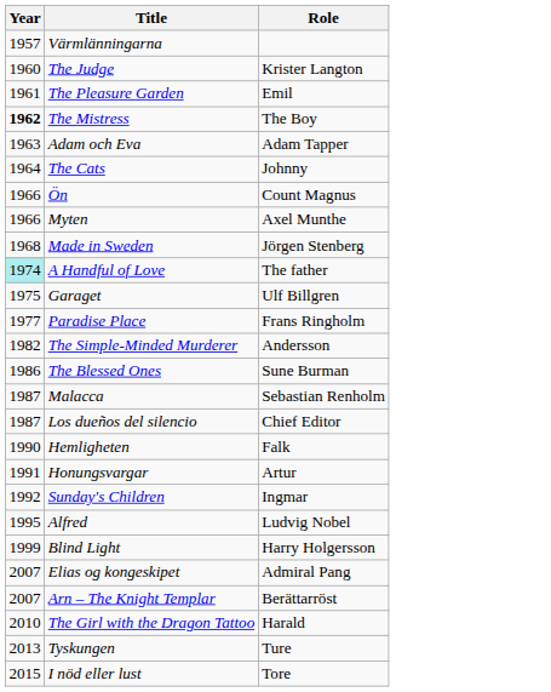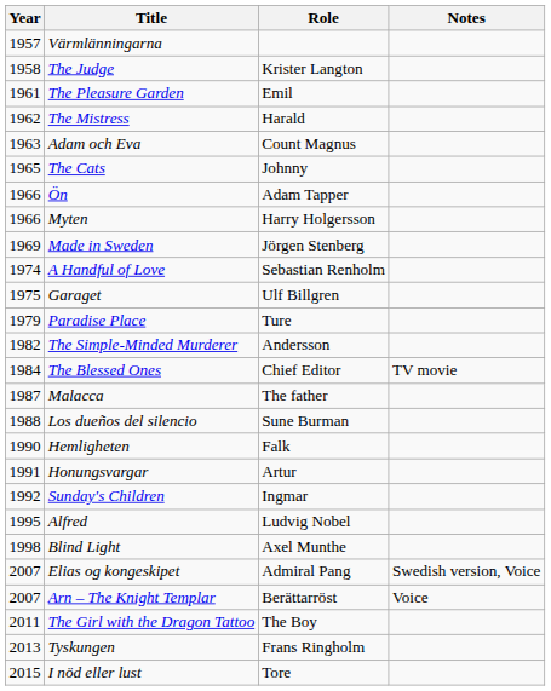 <table class="wikitable">
 <tr>
 <th>Year</th>
 <th>Title</th>
 <th>Role</th>
+<th>Notes</th>
 </tr>
 <tr>
 <td>1957</td>
 <td><em>Värmlänningarna</em></td>
 <td></td>
+<td></td>
 </tr>
 <tr>
-<td>1960</td>
+<td>1958</td>
 <td><em><a href='#'>The Judge</a></em></td>
 <td>Krister Langton</td>
+<td></td>
 </tr>
 <tr>
 <td>1961</td>
 <td><em><a href='#'>The Pleasure Garden</a></em></td>
 <td>Emil</td>
+<td></td>
 </tr>
 <tr>
-<td><strong>1962</strong></td>
+<td>1962</td>
 <td><em><a href='#'>The Mistress</a></em></td>
-<td>The Boy</td>
+<td>Harald</td>
+<td></td>
 </tr>
 <tr>
 <td>1963</td>
 <td><em>Adam och Eva</em></td>
-<td>Adam Tapper</td>
+<td>Count Magnus</td>
+<td></td>
 </tr>
 <tr>
-<td>1964</td>
+<td>1965</td>
 <td><em><a href='#'>The Cats</a></em></td>
 <td>Johnny</td>
+<td></td>
 </tr>
 <tr>
 <td>1966</td>
 <td><em><a href='#'>Ön</a></em></td>
-<td>Count Magnus</td>
+<td>Adam Tapper</td>
+<td></td>
 </tr>
 <tr>
 <td>1966</td>
 <td><em>Myten</em></td>
-<td>Axel Munthe</td>
+<td>Harry Holgersson</td>
+<td></td>
 </tr>
 <tr>
-<td>1968</td>
+<td>1969</td>
 <td><em><a href='#'>Made in Sweden</a></em></td>
 <td>Jörgen Stenberg</td>
+<td></td>
 </tr>
 <tr>
-<td style="background: paleturquoise;">1974</td>
+<td>1974</td>
 <td><em><a href='#'>A Handful of Love</a></em></td>
-<td>The father</td>
+<td>Sebastian Renholm</td>
+<td></td>
 </tr>
 <tr>
 <td>1975</td>
 <td><em>Garaget</em></td>
 <td>Ulf Billgren</td>
+<td></td>
 </tr>
 <tr>
-<td>1977</td>
+<td>1979</td>
 <td><em><a href='#'>Paradise Place</a></em></td>
-<td>Frans Ringholm</td>
+<td>Ture</td>
+<td></td>
 </tr>
 <tr>
 <td>1982</td>
 <td><em><a href='#'>The Simple-Minded Murderer</a></em></td>
 <td>Andersson</td>
+<td></td>
 </tr>
 <tr>
-<td>1986</td>
+<td>1984</td>
 <td><em><a href='#'>The Blessed Ones</a></em></td>
-<td>Sune Burman</td>
+<td>Chief Editor</td>
+<td>TV movie</td>
 </tr>
 <tr>
 <td>1987</td>
 <td><em>Malacca</em></td>
-<td>Sebastian Renholm</td>
+<td>The father</td>
+<td></td>
 </tr>
 <tr>
-<td>1987</td>
+<td>1988</td>
 <td><em>Los dueños del silencio</em></td>
-<td>Chief Editor</td>
+<td>Sune Burman</td>
+<td></td>
 </tr>
 <tr>
 <td>1990</td>
 <td><em>Hemligheten</em></td>
 <td>Falk</td>
+<td></td>
 </tr>
 <tr>
 <td>1991</td>
 <td><em>Honungsvargar</em></td>
 <td>Artur</td>
+<td></td>
 </tr>
 <tr>
 <td>1992</td>
 <td><em><a href='#'>Sunday's Children</a></em></td>
 <td>Ingmar</td>
+<td></td>
 </tr>
 <tr>
 <td>1995</td>
 <td><em>Alfred</em></td>
 <td>Ludvig Nobel</td>
+<td></td>
 </tr>
 <tr>
-<td>1999</td>
+<td>1998</td>
 <td><em>Blind Light</em></td>
-<td>Harry Holgersson</td>
+<td>Axel Munthe</td>
+<td></td>
 </tr>
 <tr>
 <td>2007</td>
 <td><em>Elias og kongeskipet</em></td>
 <td>Admiral Pang</td>
+<td>Swedish version, Voice</td>
 </tr>
 <tr>
 <td>2007</td>
 <td><em><a href='#'>Arn – The Knight Templar</a></em></td>
 <td>Berättarröst</td>
+<td>Voice</td>
 </tr>
 <tr>
-<td>2010</td>
+<td>2011</td>
 <td><em><a href='#'>The Girl with the Dragon Tattoo</a></em></td>
-<td>Harald</td>
+<td>The Boy</td>
+<td></td>
 </tr>
 <tr>
 <td>2013</td>
 <td><em>Tyskungen</em></td>
-<td>Ture</td>
+<td>Frans Ringholm</td>
+<td></td>
 </tr>
 <tr>
 <td>2015</td>
 <td><em>I nöd eller lust</em></td>
 <td>Tore</td>
+<td></td>
 </tr>
 </table>
